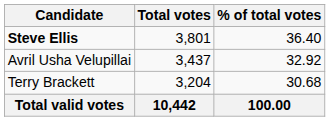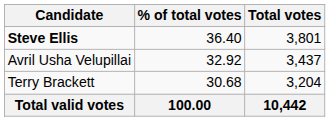 <table class="wikitable sortable">
 <tr bgcolor="#EEEEEE">
 <th align="left">Candidate</th>
+<th align="right">% of total votes</th>
 <th align="right">Total votes</th>
-<th align="right">% of total votes</th>
 </tr>
 <tr>
 <td align="left"><strong>Steve Ellis</strong></td>
+<td align="right">36.40</td>
 <td align="right">3,801</td>
-<td align="right">36.40</td>
 </tr>
 <tr>
 <td align="left">Avril Usha Velupillai</td>
+<td align="right">32.92</td>
 <td align="right">3,437</td>
-<td align="right">32.92</td>
 </tr>
 <tr>
 <td align="left">Terry Brackett</td>
+<td align="right">30.68</td>
 <td align="right">3,204</td>
-<td align="right">30.68</td>
 </tr>
 <tr bgcolor="#EEEEEE">
 <th align="left">Total valid votes</th>
+<th align="right">100.00</th>
 <th align="right">10,442</th>
-<th align="right">100.00</th>
 </tr>
 </table>
